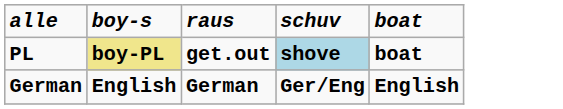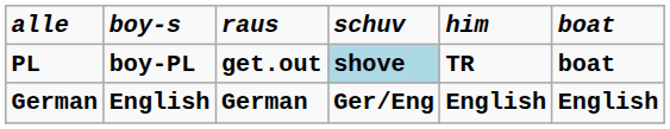 <table class="wikitable">
 <tr>
 <td><strong><em>alle</em></strong></td>
 <td><strong><em>boy-s</em></strong></td>
 <td><strong><em>raus</em></strong></td>
 <td><strong><em>schuv</em></strong></td>
+<td><strong><em>him</em></strong></td>
 <td><strong><em>boat</em></strong></td>
 </tr>
 <tr>
 <td><strong>PL</strong></td>
-<td style="background: khaki;"><strong>boy-PL</strong></td>
+<td><strong>boy-PL</strong></td>
 <td><strong>get.out</strong></td>
 <td style="background: lightblue;"><strong>shove</strong></td>
+<td><strong>TR</strong></td>
 <td><strong>boat</strong></td>
 </tr>
 <tr>
 <td><strong>German</strong></td>
 <td><strong>English</strong></td>
 <td><strong>German</strong></td>
 <td><strong>Ger/Eng</strong></td>
 <td><strong>English</strong></td>
+<td><strong>English</strong></td>
 </tr>
 </table>
